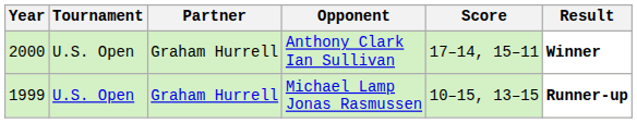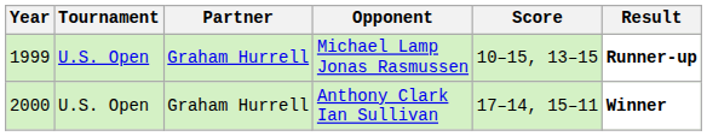 <table class="sortable wikitable" style="font-size: 90%;">
 <tr>
 <th>Year</th>
 <th>Tournament</th>
 <th>Partner</th>
 <th>Opponent</th>
 <th>Score</th>
 <th>Result</th>
 </tr>
 <tr style="background:#D4F1C5">
+<td align="center">1999</td>
+<td align="left"><a href='#'>U.S. Open</a></td>
+<td align="left"> <a href='#'>Graham Hurrell</a></td>
+<td align="left"> <a href='#'>Michael Lamp</a><br> <a href='#'>Jonas Rasmussen</a></td>
+<td align="left">10–15, 13–15</td>
+<td style="text-align:left; background:white"> <strong>Runner-up</strong></td>
+</tr>
+<tr style="background:#D4F1C5">
 <td align="center">2000</td>
 <td align="left">U.S. Open</td>
 <td align="left"> Graham Hurrell</td>
 <td align="left"> <a href='#'>Anthony Clark</a><br> <a href='#'>Ian Sullivan</a></td>
 <td align="left">17–14, 15–11</td>
 <td style="text-align:left; background:white"> <strong>Winner</strong></td>
 </tr>
-<tr style="background:#D4F1C5">
-<td align="center">1999</td>
-<td align="left"><a href='#'>U.S. Open</a></td>
-<td align="left"> <a href='#'>Graham Hurrell</a></td>
-<td align="left"> <a href='#'>Michael Lamp</a><br> <a href='#'>Jonas Rasmussen</a></td>
-<td align="left">10–15, 13–15</td>
-<td style="text-align:left; background:white"> <strong>Runner-up</strong></td>
-</tr>
 </table>
